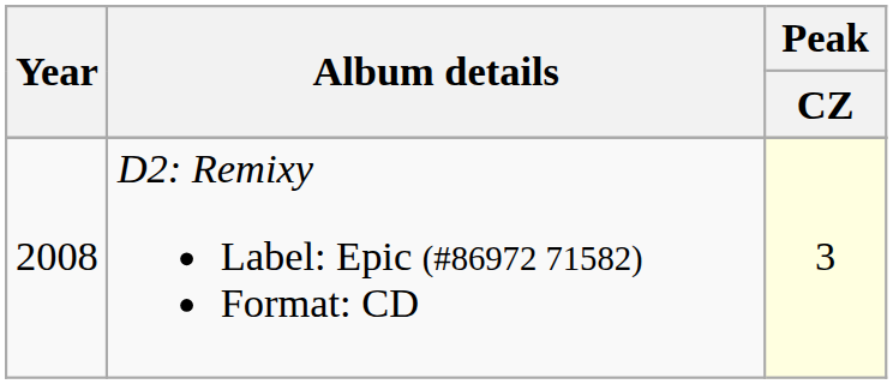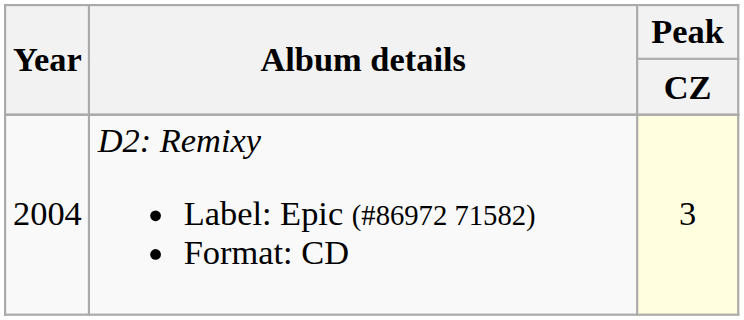 <table class="wikitable" style="text-align:center;">
 <tr>
 <th rowspan="2" width="5">Year</th>
 <th rowspan="2" width="247">Album details</th>
 <th colspan="1" width="25">Peak</th>
 </tr>
 <tr>
 <th rowspan="1" width="40">CZ</th>
 </tr>
 <tr style="font-size:smaller;">
 </tr>
 <tr>
-<td>2008</td>
+<td>2004</td>
 <td align="left"><em>D2: Remixy</em><br><ul><li>Label: Epic <small>(#86972 71582)</small></li><li>Format: CD</li></ul></td>
 <td style="background: lightyellow;">3</td>
 </tr>
 </table>
